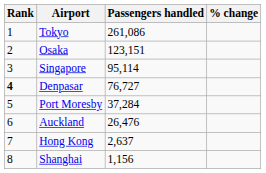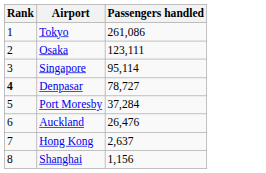 <table class="wikitable sortable" style="font-size: 100%" width= align=>
 <tr style="background:lightgrey;">
 <th>Rank</th>
 <th>Airport</th>
 <th>Passengers handled</th>
-<th>% change</th>
 </tr>
 <tr>
 <td>1</td>
 <td><a href='#'>Tokyo</a></td>
 <td>261,086</td>
-<td> </td>
 </tr>
 <tr>
 <td>2</td>
 <td><a href='#'>Osaka</a></td>
-<td>123,151</td>
-<td> </td>
+<td>123,111</td>
 </tr>
 <tr>
 <td>3</td>
 <td><a href='#'>Singapore</a></td>
 <td>95,114</td>
-<td> </td>
 </tr>
 <tr>
 <td><strong>4</strong></td>
 <td><a href='#'>Denpasar</a></td>
-<td>76,727</td>
-<td> </td>
+<td>78,727</td>
 </tr>
 <tr>
 <td>5</td>
 <td><a href='#'>Port Moresby</a></td>
 <td>37,284</td>
-<td> </td>
 </tr>
 <tr>
 <td>6</td>
 <td><a href='#'>Auckland</a></td>
 <td>26,476</td>
-<td> </td>
 </tr>
 <tr>
 <td>7</td>
 <td><a href='#'>Hong Kong</a></td>
 <td>2,637</td>
-<td></td>
 </tr>
 <tr>
 <td>8</td>
 <td><a href='#'>Shanghai</a></td>
 <td>1,156</td>
-<td> </td>
 </tr>
 </table>
